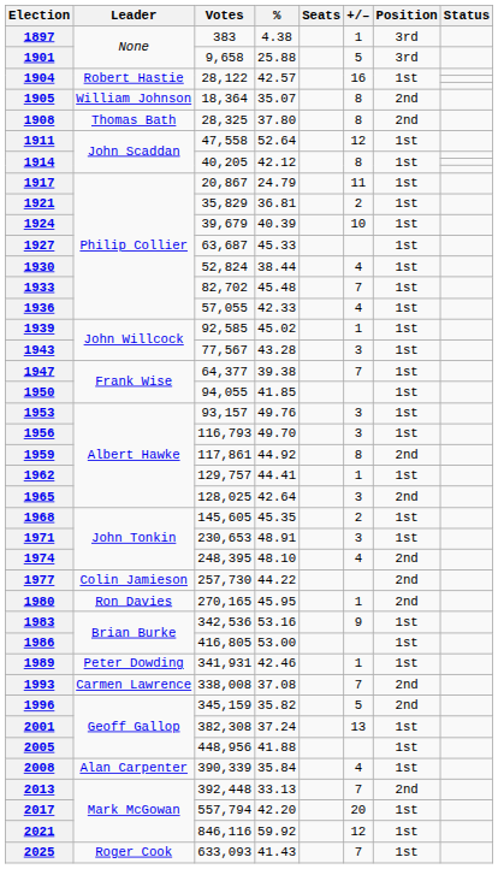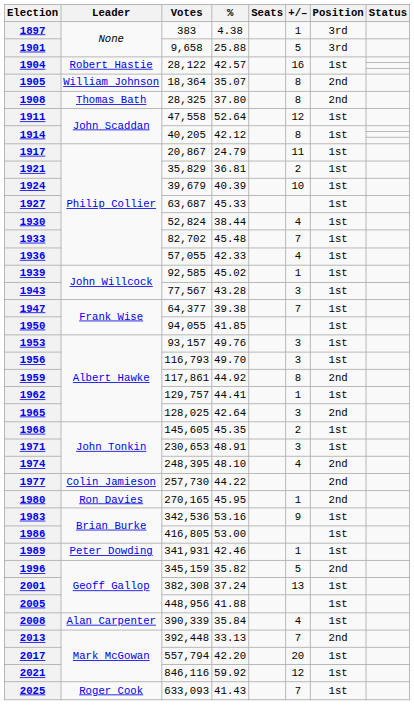 <table class=wikitable style="text-align: center;">
 <tr>
 <th>Election</th>
 <th>Leader</th>
 <th>Votes</th>
 <th>%</th>
 <th>Seats</th>
 <th>+/–</th>
 <th>Position</th>
 <th>Status</th>
 </tr>
 <tr>
 <th><a href='#'>1897</a></th>
 <td rowspan="2"><em>None</em></td>
 <td>383</td>
 <td>4.38</td>
 <td></td>
 <td> 1</td>
 <td> 3rd</td>
 <td></td>
 </tr>
 <tr>
 <th><a href='#'>1901</a></th>
 <td>9,658</td>
 <td>25.88</td>
 <td></td>
 <td> 5</td>
 <td> 3rd</td>
 <td></td>
 </tr>
 <tr>
 <th rowspan="3"><a href='#'>1904</a></th>
 <td rowspan="3"><a href='#'>Robert Hastie</a></td>
 <td rowspan="3">28,122</td>
 <td rowspan="3">42.57</td>
 <td rowspan="3"></td>
 <td rowspan="3"> 16</td>
 <td rowspan="3"> 1st</td>
 <td></td>
 </tr>
 <tr>
 <td></td>
 </tr>
 <tr>
 <td></td>
 </tr>
 <tr>
 <th><a href='#'>1905</a></th>
 <td><a href='#'>William Johnson</a></td>
 <td>18,364</td>
 <td>35.07</td>
 <td></td>
 <td> 8</td>
 <td> 2nd</td>
 <td></td>
 </tr>
 <tr>
 <th><a href='#'>1908</a></th>
 <td><a href='#'>Thomas Bath</a></td>
 <td>28,325</td>
 <td>37.80</td>
 <td></td>
 <td> 8</td>
 <td> 2nd</td>
 <td></td>
 </tr>
 <tr>
 <th><a href='#'>1911</a></th>
 <td rowspan="4"><a href='#'>John Scaddan</a></td>
 <td>47,558</td>
 <td>52.64</td>
 <td></td>
 <td> 12</td>
 <td> 1st</td>
 <td></td>
 </tr>
 <tr>
 <th rowspan="3"><a href='#'>1914</a></th>
 <td rowspan="3">40,205</td>
 <td rowspan="3">42.12</td>
 <td rowspan="3"></td>
 <td rowspan="3"> 8</td>
 <td rowspan="3"> 1st</td>
 <td></td>
 </tr>
 <tr>
 <td></td>
 </tr>
 <tr>
 <td></td>
 </tr>
 <tr>
 <th><a href='#'>1917</a></th>
 <td rowspan="7"><a href='#'>Philip Collier</a></td>
 <td>20,867</td>
 <td>24.79</td>
 <td></td>
 <td> 11</td>
 <td> 1st</td>
 <td></td>
 </tr>
 <tr>
 <th><a href='#'>1921</a></th>
 <td>35,829</td>
 <td>36.81</td>
 <td></td>
 <td> 2</td>
 <td> 1st</td>
 <td></td>
 </tr>
 <tr>
 <th><a href='#'>1924</a></th>
 <td>39,679</td>
 <td>40.39</td>
 <td></td>
 <td> 10</td>
 <td> 1st</td>
 <td></td>
 </tr>
 <tr>
 <th><a href='#'>1927</a></th>
 <td>63,687</td>
 <td>45.33</td>
 <td></td>
 <td></td>
 <td> 1st</td>
 <td></td>
 </tr>
 <tr>
 <th><a href='#'>1930</a></th>
 <td>52,824</td>
 <td>38.44</td>
 <td></td>
 <td> 4</td>
 <td> 1st</td>
 <td></td>
 </tr>
 <tr>
 <th><a href='#'>1933</a></th>
 <td>82,702</td>
 <td>45.48</td>
 <td></td>
 <td> 7</td>
 <td> 1st</td>
 <td></td>
 </tr>
 <tr>
 <th><a href='#'>1936</a></th>
 <td>57,055</td>
 <td>42.33</td>
 <td></td>
 <td> 4</td>
 <td> 1st</td>
 <td></td>
 </tr>
 <tr>
 <th><a href='#'>1939</a></th>
 <td rowspan="2"><a href='#'>John Willcock</a></td>
 <td>92,585</td>
 <td>45.02</td>
 <td></td>
 <td> 1</td>
 <td> 1st</td>
 <td></td>
 </tr>
 <tr>
 <th><a href='#'>1943</a></th>
 <td>77,567</td>
 <td>43.28</td>
 <td></td>
 <td> 3</td>
 <td> 1st</td>
 <td></td>
 </tr>
 <tr>
 <th><a href='#'>1947</a></th>
 <td rowspan="2"><a href='#'>Frank Wise</a></td>
 <td>64,377</td>
 <td>39.38</td>
 <td></td>
 <td> 7</td>
 <td> 1st</td>
 <td></td>
 </tr>
 <tr>
 <th><a href='#'>1950</a></th>
 <td>94,055</td>
 <td>41.85</td>
 <td></td>
 <td></td>
 <td> 1st</td>
 <td></td>
 </tr>
 <tr>
 <th><a href='#'>1953</a></th>
 <td rowspan="5"><a href='#'>Albert Hawke</a></td>
 <td>93,157</td>
 <td>49.76</td>
 <td></td>
 <td> 3</td>
 <td> 1st</td>
 <td></td>
 </tr>
 <tr>
 <th><a href='#'>1956</a></th>
 <td>116,793</td>
 <td>49.70</td>
 <td></td>
 <td> 3</td>
 <td> 1st</td>
 <td></td>
 </tr>
 <tr>
 <th><a href='#'>1959</a></th>
 <td>117,861</td>
 <td>44.92</td>
 <td></td>
 <td> 8</td>
 <td> 2nd</td>
 <td></td>
 </tr>
 <tr>
 <th><a href='#'>1962</a></th>
 <td>129,757</td>
 <td>44.41</td>
 <td></td>
 <td> 1</td>
 <td> 1st</td>
 <td></td>
 </tr>
 <tr>
 <th><a href='#'>1965</a></th>
 <td>128,025</td>
 <td>42.64</td>
 <td></td>
 <td> 3</td>
 <td> 2nd</td>
 <td></td>
 </tr>
 <tr>
 <th><a href='#'>1968</a></th>
 <td rowspan="3"><a href='#'>John Tonkin</a></td>
 <td>145,605</td>
 <td>45.35</td>
 <td></td>
 <td> 2</td>
 <td> 1st</td>
 <td></td>
 </tr>
 <tr>
 <th><a href='#'>1971</a></th>
 <td>230,653</td>
 <td>48.91</td>
 <td></td>
 <td> 3</td>
 <td> 1st</td>
 <td></td>
 </tr>
 <tr>
 <th><a href='#'>1974</a></th>
 <td>248,395</td>
 <td>48.10</td>
 <td></td>
 <td> 4</td>
 <td> 2nd</td>
 <td></td>
 </tr>
 <tr>
 <th><a href='#'>1977</a></th>
 <td><a href='#'>Colin Jamieson</a></td>
 <td>257,730</td>
 <td>44.22</td>
 <td></td>
 <td></td>
 <td> 2nd</td>
 <td></td>
 </tr>
 <tr>
 <th><a href='#'>1980</a></th>
 <td><a href='#'>Ron Davies</a></td>
 <td>270,165</td>
 <td>45.95</td>
 <td></td>
 <td> 1</td>
 <td> 2nd</td>
 <td></td>
 </tr>
 <tr>
 <th><a href='#'>1983</a></th>
 <td rowspan="2"><a href='#'>Brian Burke</a></td>
 <td>342,536</td>
 <td>53.16</td>
 <td></td>
 <td> 9</td>
 <td> 1st</td>
 <td></td>
 </tr>
 <tr>
 <th><a href='#'>1986</a></th>
 <td>416,805</td>
 <td>53.00</td>
 <td></td>
 <td></td>
 <td> 1st</td>
 <td></td>
 </tr>
 <tr>
 <th><a href='#'>1989</a></th>
 <td><a href='#'>Peter Dowding</a></td>
 <td>341,931</td>
 <td>42.46</td>
 <td></td>
 <td> 1</td>
 <td> 1st</td>
 <td></td>
 </tr>
 <tr>
-<th><a href='#'>1993</a></th>
-<td><a href='#'>Carmen Lawrence</a></td>
-<td>338,008</td>
-<td>37.08</td>
-<td></td>
-<td> 7</td>
-<td> 2nd</td>
-<td></td>
-</tr>
-<tr>
 <th><a href='#'>1996</a></th>
 <td rowspan="3"><a href='#'>Geoff Gallop</a></td>
 <td>345,159</td>
 <td>35.82</td>
 <td></td>
 <td> 5</td>
 <td> 2nd</td>
 <td></td>
 </tr>
 <tr>
 <th><a href='#'>2001</a></th>
 <td>382,308</td>
 <td>37.24</td>
 <td></td>
 <td> 13</td>
 <td> 1st</td>
 <td></td>
 </tr>
 <tr>
 <th><a href='#'>2005</a></th>
 <td>448,956</td>
 <td>41.88</td>
 <td></td>
 <td></td>
 <td> 1st</td>
 <td></td>
 </tr>
 <tr>
 <th><a href='#'>2008</a></th>
 <td><a href='#'>Alan Carpenter</a></td>
 <td>390,339</td>
 <td>35.84</td>
 <td></td>
 <td> 4</td>
 <td> 1st</td>
 <td></td>
 </tr>
 <tr>
 <th><a href='#'>2013</a></th>
 <td rowspan="3"><a href='#'>Mark McGowan</a></td>
 <td>392,448</td>
 <td>33.13</td>
 <td></td>
 <td> 7</td>
 <td> 2nd</td>
 <td></td>
 </tr>
 <tr>
 <th><a href='#'>2017</a></th>
 <td>557,794</td>
 <td>42.20</td>
 <td></td>
 <td> 20</td>
 <td> 1st</td>
 <td></td>
 </tr>
 <tr>
 <th><a href='#'>2021</a></th>
 <td>846,116</td>
 <td>59.92</td>
 <td></td>
 <td> 12</td>
 <td> 1st</td>
 <td></td>
 </tr>
 <tr>
 <th><a href='#'>2025</a></th>
 <td><a href='#'>Roger Cook</a></td>
 <td>633,093</td>
 <td>41.43</td>
 <td></td>
 <td> 7</td>
 <td> 1st</td>
 <td></td>
 </tr>
 </table>
